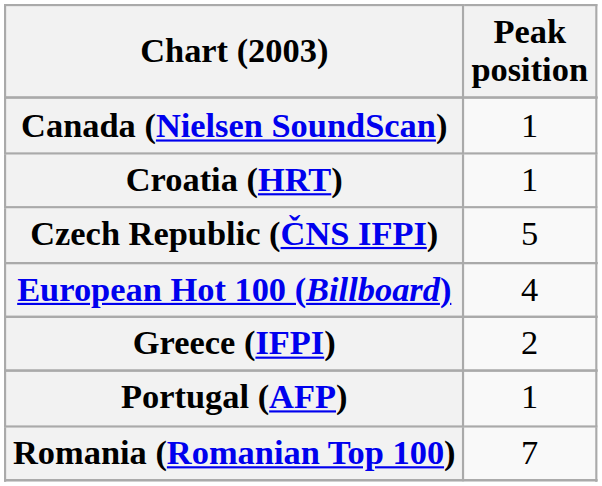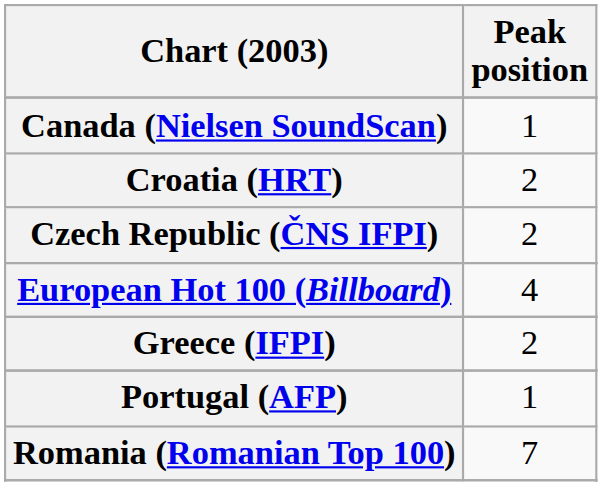 <table class="wikitable sortable plainrowheaders" style="text-align:center">
 <tr>
 <th scope="col">Chart (2003)</th>
 <th scope="col">Peak<br>position</th>
 </tr>
 <tr>
 </tr>
 <tr>
 </tr>
 <tr>
 </tr>
 <tr>
 </tr>
 <tr>
 </tr>
 <tr>
 <th scope="row">Canada (<a href='#'>Nielsen SoundScan</a>)</th>
 <td>1</td>
 </tr>
 <tr>
 <th scope="row">Croatia (<a href='#'>HRT</a>)</th>
-<td>1</td>
+<td>2</td>
 </tr>
 <tr>
 <th scope="row">Czech Republic (<a href='#'>ČNS IFPI</a>)</th>
-<td>5</td>
+<td>2</td>
 </tr>
 <tr>
 </tr>
 <tr>
 <th scope="row"><a href='#'>European Hot 100 (<em>Billboard</em>)</a></th>
 <td>4</td>
 </tr>
 <tr>
 </tr>
 <tr>
 </tr>
 <tr>
 </tr>
 <tr>
 <th scope="row">Greece (<a href='#'>IFPI</a>)</th>
 <td>2</td>
 </tr>
 <tr>
 </tr>
 <tr>
 </tr>
 <tr>
 </tr>
 <tr>
 </tr>
 <tr>
 </tr>
 <tr>
 </tr>
 <tr>
 </tr>
 <tr>
 </tr>
 <tr>
 <th scope="row">Portugal (<a href='#'>AFP</a>)</th>
 <td>1</td>
 </tr>
 <tr>
 <th scope="row">Romania (<a href='#'>Romanian Top 100</a>)</th>
 <td>7</td>
 </tr>
 <tr>
 </tr>
 <tr April 15, 2025>
 </tr>
 <tr>
 </tr>
 <tr>
 </tr>
 <tr>
 </tr>
 <tr>
 </tr>
 <tr>
 </tr>
 <tr>
 </tr>
 <tr>
 </tr>
 <tr>
 </tr>
 <tr>
 </tr>
 </table>
